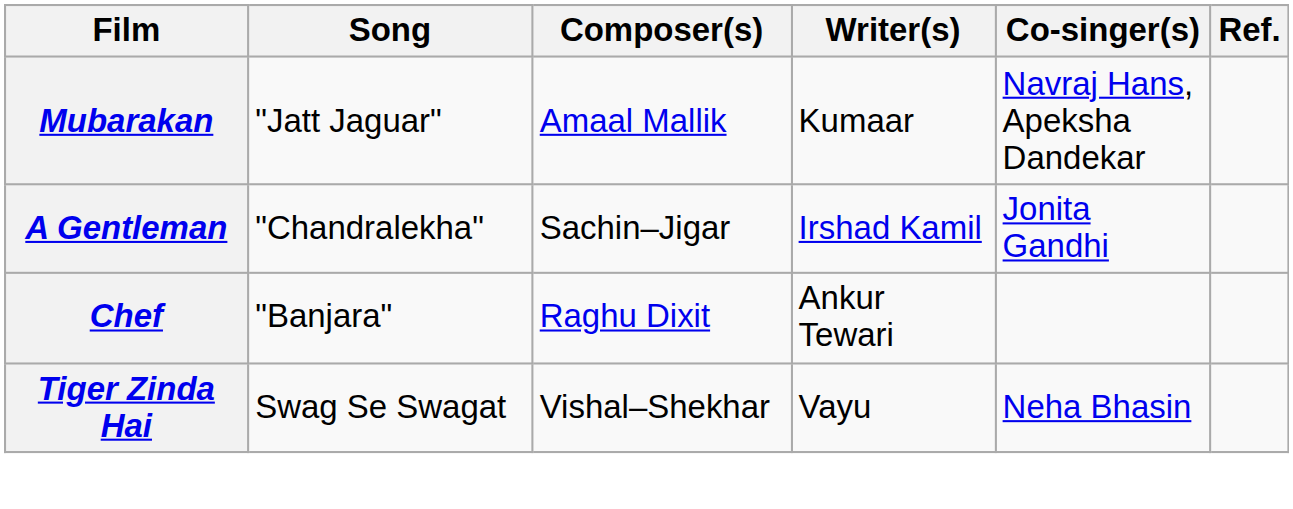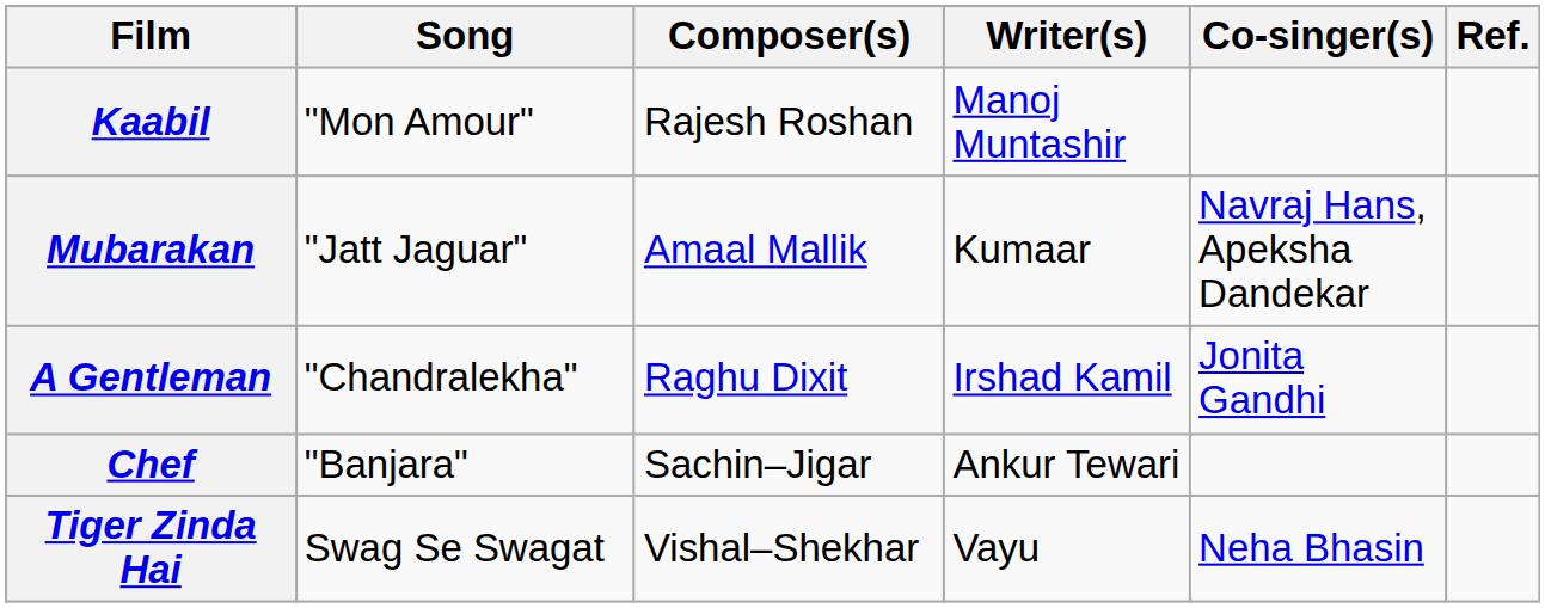 <table class="wikitable plainrowheaders" width="100%" textcolor:#000;">
 <tr>
 <th scope="col" width=20%><strong>Film</strong></th>
 <th scope="col" width=23%><strong>Song</strong></th>
 <th scope="col" width=21%><strong>Composer(s)</strong></th>
 <th scope="col" width=17%><strong>Writer(s)</strong></th>
 <th scope="col" width=18%><strong>Co-singer(s)</strong></th>
 <th scope="col" width=1%><strong>Ref.</strong></th>
+</tr>
+<tr>
+<th scope="row"><em><a href='#'>Kaabil</a></em></th>
+<td>"Mon Amour"</td>
+<td>Rajesh Roshan</td>
+<td><a href='#'>Manoj Muntashir</a></td>
+<td></td>
+<td></td>
 </tr>
 <tr>
 <th scope="row"><em><a href='#'>Mubarakan</a></em></th>
 <td>"Jatt Jaguar"</td>
 <td><a href='#'>Amaal Mallik</a></td>
 <td>Kumaar</td>
 <td><a href='#'>Navraj Hans</a>, Apeksha Dandekar</td>
 <td></td>
 </tr>
 <tr>
 <th scope="row"><em><a href='#'>A Gentleman</a></em></th>
 <td>"Chandralekha"</td>
-<td>Sachin–Jigar</td>
+<td><a href='#'>Raghu Dixit</a></td>
 <td><a href='#'>Irshad Kamil</a></td>
 <td><a href='#'>Jonita Gandhi</a></td>
 <td></td>
 </tr>
 <tr>
 <th scope="row"><em><a href='#'>Chef</a></em></th>
 <td>"Banjara"</td>
-<td><a href='#'>Raghu Dixit</a></td>
+<td>Sachin–Jigar</td>
 <td>Ankur Tewari</td>
 <td></td>
 <td></td>
 </tr>
 <tr>
 <th scope="row"><em><a href='#'>Tiger Zinda Hai</a></em></th>
 <td>Swag Se Swagat</td>
 <td>Vishal–Shekhar</td>
 <td>Vayu</td>
 <td><a href='#'>Neha Bhasin</a></td>
 <td></td>
 </tr>
 </table>
